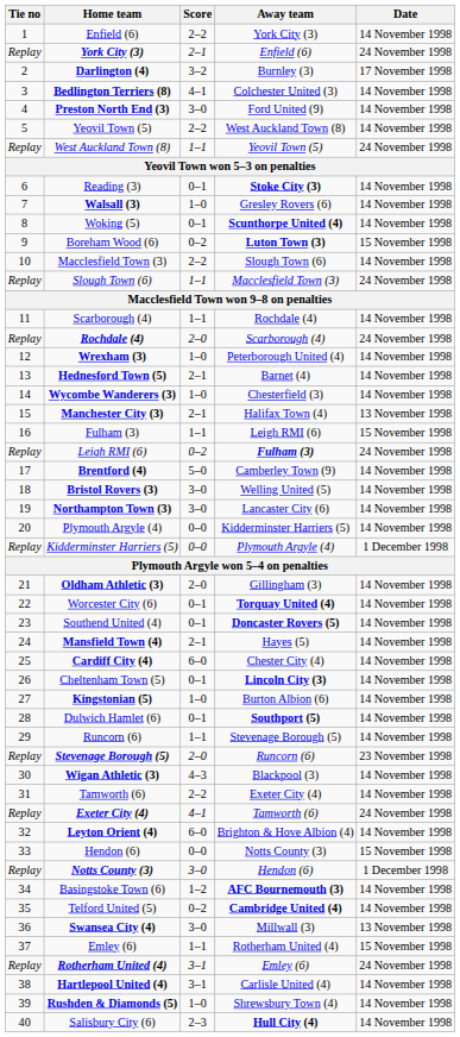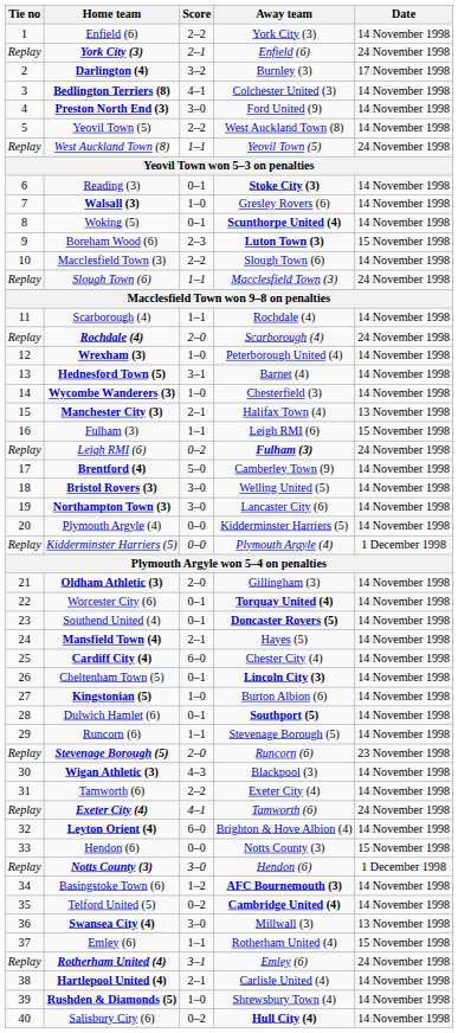 <table class="wikitable" style="text-align: center">
 <tr>
 <th>Tie no</th>
 <th>Home team</th>
 <th>Score</th>
 <th>Away team</th>
 <th>Date</th>
 </tr>
 <tr>
 <td>1</td>
 <td><a href='#'>Enfield</a> (6)</td>
 <td>2–2</td>
 <td><a href='#'>York City</a> (3)</td>
 <td>14 November 1998</td>
 </tr>
 <tr>
 <td><em>Replay</em></td>
 <td><strong><em><a href='#'>York City</a> (3)</em></strong></td>
 <td><em>2–1</em></td>
 <td><em><a href='#'>Enfield</a> (6)</em></td>
 <td>24 November 1998</td>
 </tr>
 <tr>
 <td>2</td>
 <td><strong><a href='#'>Darlington</a> (4)</strong></td>
 <td>3–2</td>
 <td><a href='#'>Burnley</a> (3)</td>
 <td>17 November 1998</td>
 </tr>
 <tr>
 <td>3</td>
 <td><strong><a href='#'>Bedlington Terriers</a> (8)</strong></td>
 <td>4–1</td>
 <td><a href='#'>Colchester United</a> (3)</td>
 <td>14 November 1998</td>
 </tr>
 <tr>
 <td>4</td>
 <td><strong><a href='#'>Preston North End</a> (3)</strong></td>
 <td>3–0</td>
 <td><a href='#'>Ford United</a> (9)</td>
 <td>14 November 1998</td>
 </tr>
 <tr>
 <td>5</td>
 <td><a href='#'>Yeovil Town</a> (5)</td>
 <td>2–2</td>
 <td><a href='#'>West Auckland Town</a> (8)</td>
 <td>14 November 1998</td>
 </tr>
 <tr>
 <td><em>Replay</em></td>
 <td><em><a href='#'>West Auckland Town</a> (8)</em></td>
 <td><em>1–1</em></td>
 <td><em><a href='#'>Yeovil Town</a> (5)</em></td>
 <td>24 November 1998</td>
 </tr>
 <tr>
 <th colspan=5>Yeovil Town won 5–3 on penalties</th>
 </tr>
 <tr>
 <td>6</td>
 <td><a href='#'>Reading</a> (3)</td>
 <td>0–1</td>
 <td><strong><a href='#'>Stoke City</a> (3)</strong></td>
 <td>14 November 1998</td>
 </tr>
 <tr>
 <td>7</td>
 <td><strong><a href='#'>Walsall</a> (3)</strong></td>
 <td>1–0</td>
 <td><a href='#'>Gresley Rovers</a> (6)</td>
 <td>14 November 1998</td>
 </tr>
 <tr>
 <td>8</td>
 <td><a href='#'>Woking</a> (5)</td>
 <td>0–1</td>
 <td><strong><a href='#'>Scunthorpe United</a> (4)</strong></td>
 <td>14 November 1998</td>
 </tr>
 <tr>
 <td>9</td>
 <td><a href='#'>Boreham Wood</a> (6)</td>
-<td>0–2</td>
+<td>2–3</td>
 <td><strong><a href='#'>Luton Town</a> (3)</strong></td>
 <td>15 November 1998</td>
 </tr>
 <tr>
 <td>10</td>
 <td><a href='#'>Macclesfield Town</a> (3)</td>
 <td>2–2</td>
 <td><a href='#'>Slough Town</a> (6)</td>
 <td>14 November 1998</td>
 </tr>
 <tr>
 <td><em>Replay</em></td>
 <td><em><a href='#'>Slough Town</a> (6)</em></td>
 <td><em>1–1</em></td>
 <td><em><a href='#'>Macclesfield Town</a> (3)</em></td>
 <td>24 November 1998</td>
 </tr>
 <tr>
 <th colspan=5>Macclesfield Town won 9–8 on penalties</th>
 </tr>
 <tr>
 <td>11</td>
 <td><a href='#'>Scarborough</a> (4)</td>
 <td>1–1</td>
 <td><a href='#'>Rochdale</a> (4)</td>
 <td>14 November 1998</td>
 </tr>
 <tr>
 <td><em>Replay</em></td>
 <td><strong><em><a href='#'>Rochdale</a> (4)</em></strong></td>
 <td><em>2–0</em></td>
 <td><em><a href='#'>Scarborough</a> (4)</em></td>
 <td>24 November 1998</td>
 </tr>
 <tr>
 <td>12</td>
 <td><strong><a href='#'>Wrexham</a> (3)</strong></td>
 <td>1–0</td>
 <td><a href='#'>Peterborough United</a> (4)</td>
 <td>14 November 1998</td>
 </tr>
 <tr>
 <td>13</td>
 <td><strong><a href='#'>Hednesford Town</a> (5)</strong></td>
-<td>2–1</td>
+<td>3–1</td>
 <td><a href='#'>Barnet</a> (4)</td>
 <td>14 November 1998</td>
 </tr>
 <tr>
 <td>14</td>
 <td><strong><a href='#'>Wycombe Wanderers</a> (3)</strong></td>
 <td>1–0</td>
 <td><a href='#'>Chesterfield</a> (3)</td>
 <td>14 November 1998</td>
 </tr>
 <tr>
 <td>15</td>
 <td><strong><a href='#'>Manchester City</a> (3)</strong></td>
 <td>2–1</td>
 <td><a href='#'>Halifax Town</a> (4)</td>
 <td>13 November 1998</td>
 </tr>
 <tr>
 <td>16</td>
 <td><a href='#'>Fulham</a> (3)</td>
 <td>1–1</td>
 <td><a href='#'>Leigh RMI</a> (6)</td>
 <td>15 November 1998</td>
 </tr>
 <tr>
 <td><em>Replay</em></td>
 <td><em><a href='#'>Leigh RMI</a> (6)</em></td>
 <td><em>0–2</em></td>
 <td><strong><em><a href='#'>Fulham</a> (3)</em></strong></td>
 <td>24 November 1998</td>
 </tr>
 <tr>
 <td>17</td>
 <td><strong><a href='#'>Brentford</a> (4)</strong></td>
 <td>5–0</td>
 <td><a href='#'>Camberley Town</a> (9)</td>
 <td>14 November 1998</td>
 </tr>
 <tr>
 <td>18</td>
 <td><strong><a href='#'>Bristol Rovers</a> (3)</strong></td>
 <td>3–0</td>
 <td><a href='#'>Welling United</a> (5)</td>
 <td>14 November 1998</td>
 </tr>
 <tr>
 <td>19</td>
 <td><strong><a href='#'>Northampton Town</a> (3)</strong></td>
 <td>3–0</td>
 <td><a href='#'>Lancaster City</a> (6)</td>
 <td>14 November 1998</td>
 </tr>
 <tr>
 <td>20</td>
 <td><a href='#'>Plymouth Argyle</a> (4)</td>
 <td>0–0</td>
 <td><a href='#'>Kidderminster Harriers</a> (5)</td>
 <td>14 November 1998</td>
 </tr>
 <tr>
 <td><em>Replay</em></td>
 <td><em><a href='#'>Kidderminster Harriers</a> (5)</em></td>
 <td><em>0–0</em></td>
 <td><em><a href='#'>Plymouth Argyle</a> (4)</em></td>
 <td>1 December 1998</td>
 </tr>
 <tr>
 <th colspan=5>Plymouth Argyle won 5–4 on penalties</th>
 </tr>
 <tr>
 <td>21</td>
 <td><strong><a href='#'>Oldham Athletic</a> (3)</strong></td>
 <td>2–0</td>
 <td><a href='#'>Gillingham</a> (3)</td>
 <td>14 November 1998</td>
 </tr>
 <tr>
 <td>22</td>
 <td><a href='#'>Worcester City</a> (6)</td>
 <td>0–1</td>
 <td><strong><a href='#'>Torquay United</a> (4)</strong></td>
 <td>14 November 1998</td>
 </tr>
 <tr>
 <td>23</td>
 <td><a href='#'>Southend United</a> (4)</td>
 <td>0–1</td>
 <td><strong><a href='#'>Doncaster Rovers</a> (5)</strong></td>
 <td>14 November 1998</td>
 </tr>
 <tr>
 <td>24</td>
 <td><strong><a href='#'>Mansfield Town</a> (4)</strong></td>
 <td>2–1</td>
 <td><a href='#'>Hayes</a> (5)</td>
 <td>14 November 1998</td>
 </tr>
 <tr>
 <td>25</td>
 <td><strong><a href='#'>Cardiff City</a> (4)</strong></td>
 <td>6–0</td>
 <td><a href='#'>Chester City</a> (4)</td>
 <td>14 November 1998</td>
 </tr>
 <tr>
 <td>26</td>
 <td><a href='#'>Cheltenham Town</a> (5)</td>
 <td>0–1</td>
 <td><strong><a href='#'>Lincoln City</a> (3)</strong></td>
 <td>14 November 1998</td>
 </tr>
 <tr>
 <td>27</td>
 <td><strong><a href='#'>Kingstonian</a> (5)</strong></td>
 <td>1–0</td>
 <td><a href='#'>Burton Albion</a> (6)</td>
 <td>14 November 1998</td>
 </tr>
 <tr>
 <td>28</td>
 <td><a href='#'>Dulwich Hamlet</a> (6)</td>
 <td>0–1</td>
 <td><strong><a href='#'>Southport</a> (5)</strong></td>
 <td>14 November 1998</td>
 </tr>
 <tr>
 <td>29</td>
 <td><a href='#'>Runcorn</a> (6)</td>
 <td>1–1</td>
 <td><a href='#'>Stevenage Borough</a> (5)</td>
 <td>14 November 1998</td>
 </tr>
 <tr>
 <td><em>Replay</em></td>
 <td><strong><em><a href='#'>Stevenage Borough</a> (5)</em></strong></td>
 <td><em>2–0</em></td>
 <td><em><a href='#'>Runcorn</a> (6)</em></td>
 <td>23 November 1998</td>
 </tr>
 <tr>
 <td>30</td>
 <td><strong><a href='#'>Wigan Athletic</a> (3)</strong></td>
 <td>4–3</td>
 <td><a href='#'>Blackpool</a> (3)</td>
 <td>14 November 1998</td>
 </tr>
 <tr>
 <td>31</td>
 <td><a href='#'>Tamworth</a> (6)</td>
 <td>2–2</td>
 <td><a href='#'>Exeter City</a> (4)</td>
 <td>14 November 1998</td>
 </tr>
 <tr>
 <td><em>Replay</em></td>
 <td><strong><em><a href='#'>Exeter City</a> (4)</em></strong></td>
 <td><em>4–1</em></td>
 <td><em><a href='#'>Tamworth</a> (6)</em></td>
 <td>24 November 1998</td>
 </tr>
 <tr>
 <td>32</td>
 <td><strong><a href='#'>Leyton Orient</a> (4)</strong></td>
 <td>6–0</td>
 <td><a href='#'>Brighton & Hove Albion</a> (4)</td>
 <td>14 November 1998</td>
 </tr>
 <tr>
 <td>33</td>
 <td><a href='#'>Hendon</a> (6)</td>
 <td>0–0</td>
 <td><a href='#'>Notts County</a> (3)</td>
 <td>15 November 1998</td>
 </tr>
 <tr>
 <td><em>Replay</em></td>
 <td><strong><em><a href='#'>Notts County</a> (3)</em></strong></td>
 <td><em>3–0</em></td>
 <td><em><a href='#'>Hendon</a> (6)</em></td>
 <td>1 December 1998</td>
 </tr>
 <tr>
 <td>34</td>
 <td><a href='#'>Basingstoke Town</a> (6)</td>
 <td>1–2</td>
 <td><strong><a href='#'>AFC Bournemouth</a> (3)</strong></td>
 <td>14 November 1998</td>
 </tr>
 <tr>
 <td>35</td>
 <td><a href='#'>Telford United</a> (5)</td>
 <td>0–2</td>
 <td><strong><a href='#'>Cambridge United</a> (4)</strong></td>
 <td>14 November 1998</td>
 </tr>
 <tr>
 <td>36</td>
 <td><strong><a href='#'>Swansea City</a> (4)</strong></td>
 <td>3–0</td>
 <td><a href='#'>Millwall</a> (3)</td>
 <td>13 November 1998</td>
 </tr>
 <tr>
 <td>37</td>
 <td><a href='#'>Emley</a> (6)</td>
 <td>1–1</td>
 <td><a href='#'>Rotherham United</a> (4)</td>
 <td>15 November 1998</td>
 </tr>
 <tr>
 <td><em>Replay</em></td>
 <td><strong><em><a href='#'>Rotherham United</a> (4)</em></strong></td>
 <td><em>3–1</em></td>
 <td><em><a href='#'>Emley</a> (6)</em></td>
 <td>24 November 1998</td>
 </tr>
 <tr>
 <td>38</td>
 <td><strong><a href='#'>Hartlepool United</a> (4)</strong></td>
-<td>3–1</td>
+<td>2–1</td>
 <td><a href='#'>Carlisle United</a> (4)</td>
 <td>14 November 1998</td>
 </tr>
 <tr>
 <td>39</td>
 <td><strong><a href='#'>Rushden & Diamonds</a> (5)</strong></td>
 <td>1–0</td>
 <td><a href='#'>Shrewsbury Town</a> (4)</td>
 <td>14 November 1998</td>
 </tr>
 <tr>
 <td>40</td>
 <td><a href='#'>Salisbury City</a> (6)</td>
-<td>2–3</td>
+<td>0–2</td>
 <td><strong><a href='#'>Hull City</a> (4)</strong></td>
 <td>14 November 1998</td>
 </tr>
 </table>
